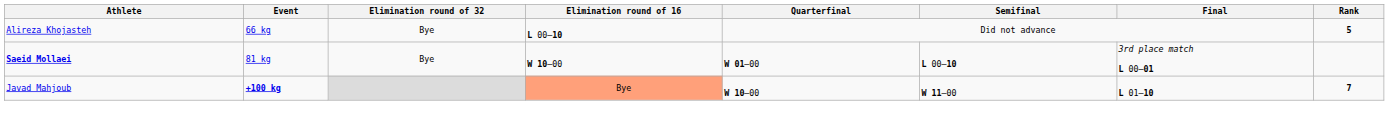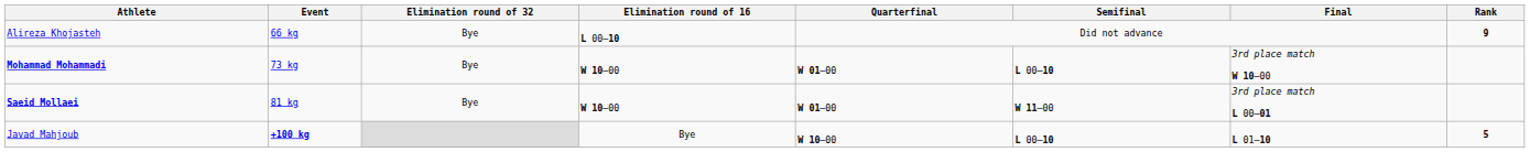 <table class="wikitable" width="98%" style="text-align:left; font-size:90%">
 <tr>
 <th width="17%">Athlete</th>
 <th width="6%">Event</th>
 <th width="14%">Elimination round of 32</th>
 <th width="14%">Elimination round of 16</th>
 <th width="14%">Quarterfinal</th>
 <th width="14%">Semifinal</th>
 <th width="14%">Final</th>
 <th width="5%">Rank</th>
 </tr>
 <tr>
 <td><a href='#'>Alireza Khojasteh</a></td>
 <td><a href='#'>66 kg</a></td>
 <td align=center>Bye</td>
 <td><br><strong>L</strong> 00–<strong>10</strong></td>
 <td colspan=3 align=center>Did not advance</td>
-<td align=center><strong>5</strong></td>
+<td align=center><strong>9</strong></td>
+</tr>
+<tr>
+<td><strong><a href='#'>Mohammad Mohammadi</a></strong></td>
+<td><a href='#'>73 kg</a></td>
+<td align=center>Bye</td>
+<td><br><strong>W</strong> <strong>10</strong>–00</td>
+<td><br><strong>W</strong> <strong>01</strong>–00</td>
+<td><br><strong>L</strong> 00–<strong>10</strong></td>
+<td><em>3rd place match</em><br><br><strong>W</strong> <strong>10</strong>–00</td>
+<td align=center></td>
 </tr>
 <tr>
 <td><strong><a href='#'>Saeid Mollaei</a></strong></td>
 <td><a href='#'>81 kg</a></td>
 <td align=center>Bye</td>
 <td><br><strong>W</strong> <strong>10</strong>–00</td>
 <td><br><strong>W</strong> <strong>01</strong>–00</td>
-<td><br><strong>L</strong> 00–<strong>10</strong></td>
+<td><br><strong>W</strong> <strong>11</strong>–00</td>
 <td><em>3rd place match</em><br><br><strong>L</strong> 00–<strong>01</strong></td>
 <td align=center></td>
 </tr>
 <tr>
 <td><a href='#'>Javad Mahjoub</a></td>
 <td><strong><a href='#'>+100 kg</a></strong></td>
 <td bgcolor=#DCDCDC></td>
-<td align=center style="background: lightsalmon;">Bye</td>
+<td align=center>Bye</td>
 <td><br><strong>W</strong> <strong>10</strong>–00</td>
-<td><br><strong>W</strong> <strong>11</strong>–00</td>
+<td><br><strong>L</strong> 00–<strong>10</strong></td>
 <td><br><strong>L</strong> 01–<strong>10</strong></td>
-<td align=center><strong>7</strong></td>
+<td align=center><strong>5</strong></td>
 </tr>
 </table>
